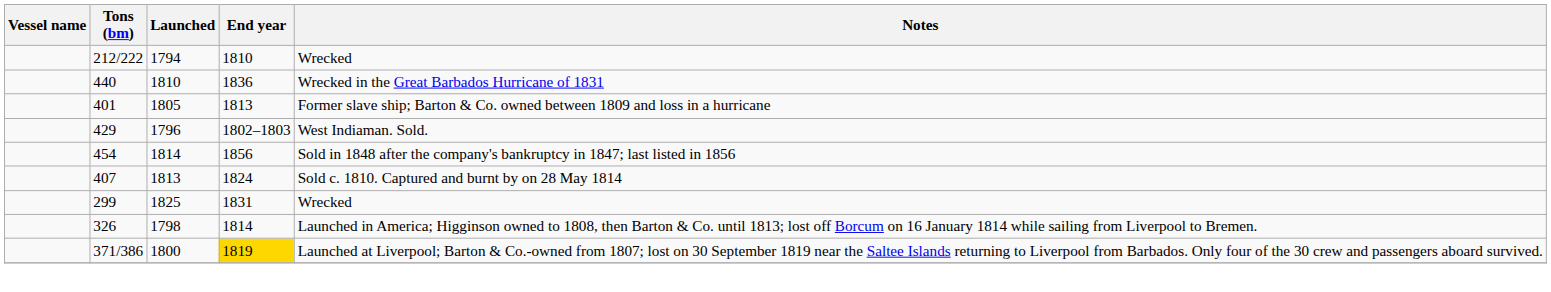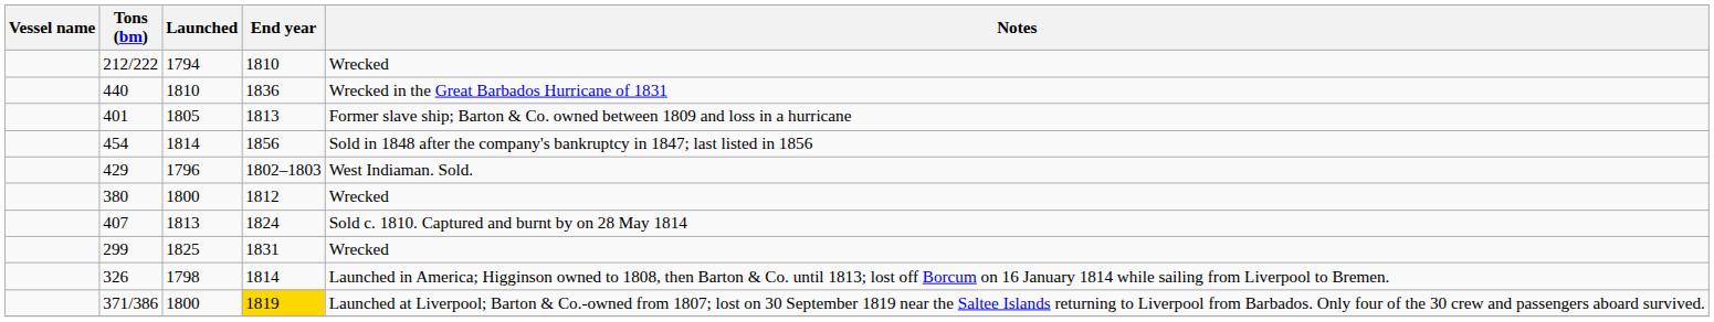 <table class="sortable wikitable">
 <tr>
 <th>Vessel name</th>
 <th>Tons<br>(<a href='#'>bm</a>)</th>
 <th>Launched</th>
 <th>End year</th>
 <th>Notes</th>
 </tr>
 <tr>
 <td></td>
 <td>212/222</td>
 <td>1794</td>
 <td>1810</td>
 <td>Wrecked</td>
 </tr>
 <tr>
 <td></td>
 <td>440</td>
 <td>1810</td>
 <td>1836</td>
 <td>Wrecked in the <a href='#'>Great Barbados Hurricane of 1831</a></td>
 </tr>
 <tr>
 <td></td>
 <td>401</td>
 <td>1805</td>
 <td>1813</td>
 <td>Former slave ship; Barton & Co. owned between 1809 and loss in a hurricane</td>
 </tr>
 <tr>
 <td></td>
+<td>454</td>
+<td>1814</td>
+<td>1856</td>
+<td>Sold in 1848 after the company's bankruptcy in 1847; last listed in 1856</td>
+</tr>
+<tr>
+<td></td>
 <td>429</td>
 <td>1796</td>
 <td>1802–1803</td>
 <td>West Indiaman. Sold.</td>
 </tr>
 <tr>
 <td></td>
-<td>454</td>
-<td>1814</td>
-<td>1856</td>
-<td>Sold in 1848 after the company's bankruptcy in 1847; last listed in 1856</td>
+<td>380</td>
+<td>1800</td>
+<td>1812</td>
+<td>Wrecked</td>
 </tr>
 <tr>
 <td></td>
 <td>407</td>
 <td>1813</td>
 <td>1824</td>
 <td>Sold c. 1810. Captured and burnt by  on 28 May 1814</td>
 </tr>
 <tr>
 <td></td>
 <td>299</td>
 <td>1825</td>
 <td>1831</td>
 <td>Wrecked</td>
 </tr>
 <tr>
 <td></td>
 <td>326</td>
 <td>1798</td>
 <td>1814</td>
 <td>Launched in America; Higginson owned to 1808, then Barton & Co. until 1813; lost off <a href='#'>Borcum</a> on 16 January 1814 while sailing from Liverpool to Bremen.</td>
 </tr>
 <tr>
 <td></td>
 <td>371/386</td>
 <td>1800</td>
 <td style="background: gold;">1819</td>
 <td>Launched at Liverpool; Barton & Co.-owned from 1807; lost on 30 September 1819 near the <a href='#'>Saltee Islands</a> returning to Liverpool from Barbados. Only four of the 30 crew and passengers aboard survived.</td>
 </tr>
 <tr>
 </tr>
 </table>
